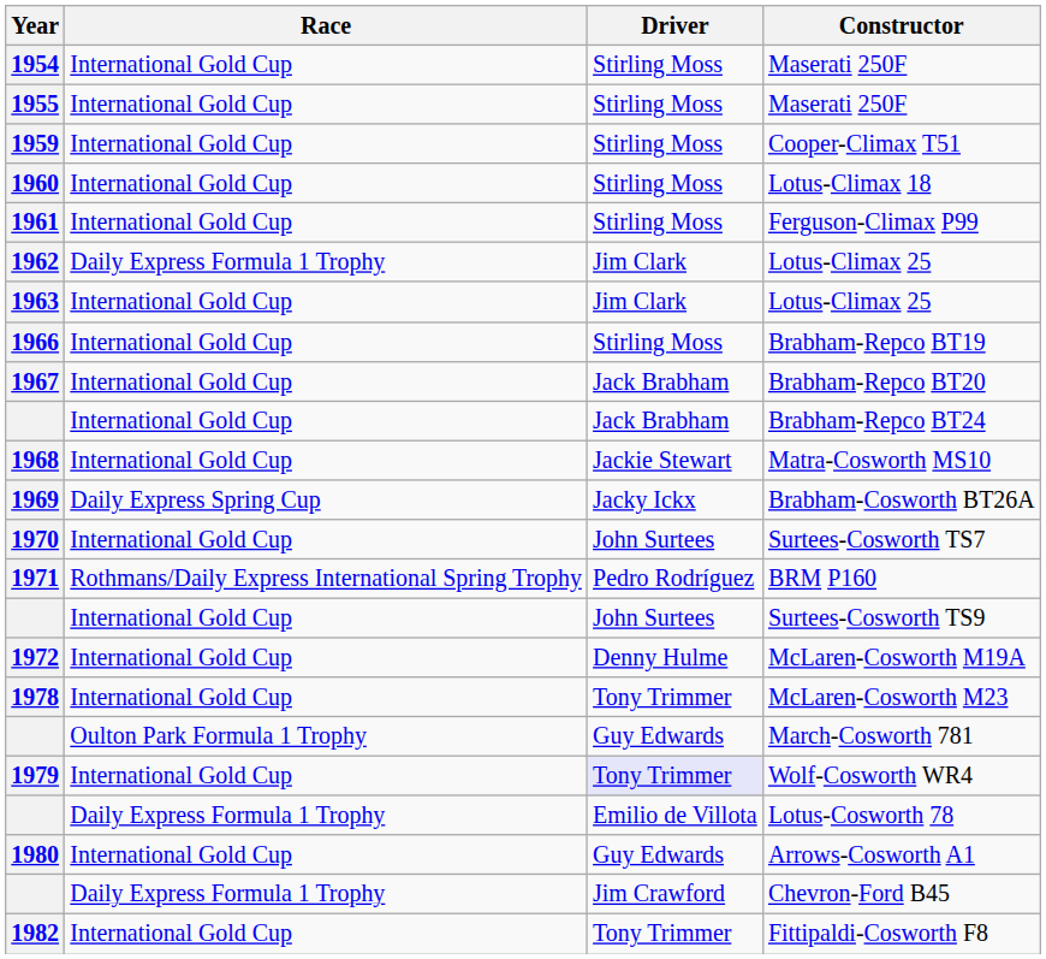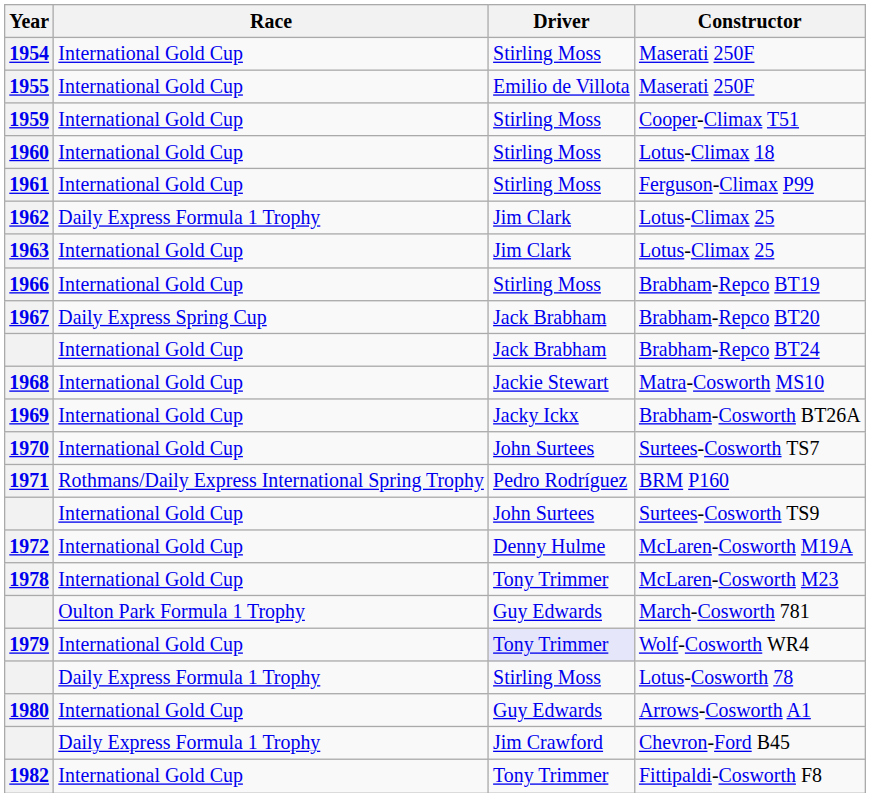 <table class="wikitable" style="font-size: 95%;">
 <tr>
 <th>Year</th>
 <th>Race</th>
 <th>Driver</th>
 <th>Constructor</th>
 </tr>
 <tr>
 <th><a href='#'>1954</a></th>
 <td><a href='#'>International Gold Cup</a></td>
 <td><a href='#'>Stirling Moss</a></td>
 <td><a href='#'>Maserati</a> <a href='#'>250F</a></td>
 </tr>
 <tr>
 <th><a href='#'>1955</a></th>
 <td><a href='#'>International Gold Cup</a></td>
-<td><a href='#'>Stirling Moss</a></td>
+<td><a href='#'>Emilio de Villota</a></td>
 <td><a href='#'>Maserati</a> <a href='#'>250F</a></td>
 </tr>
 <tr>
 <th><a href='#'>1959</a></th>
 <td><a href='#'>International Gold Cup</a></td>
 <td><a href='#'>Stirling Moss</a></td>
 <td><a href='#'>Cooper</a>-<a href='#'>Climax</a> <a href='#'>T51</a></td>
 </tr>
 <tr>
 <th><a href='#'>1960</a></th>
 <td><a href='#'>International Gold Cup</a></td>
 <td><a href='#'>Stirling Moss</a></td>
 <td><a href='#'>Lotus</a>-<a href='#'>Climax</a> <a href='#'>18</a></td>
 </tr>
 <tr>
 <th><a href='#'>1961</a></th>
 <td><a href='#'>International Gold Cup</a></td>
 <td><a href='#'>Stirling Moss</a></td>
 <td><a href='#'>Ferguson</a>-<a href='#'>Climax</a> <a href='#'>P99</a></td>
 </tr>
 <tr>
 <th><a href='#'>1962</a></th>
 <td><a href='#'>Daily Express Formula 1 Trophy</a></td>
 <td><a href='#'>Jim Clark</a></td>
 <td><a href='#'>Lotus</a>-<a href='#'>Climax</a> <a href='#'>25</a></td>
 </tr>
 <tr>
 <th><a href='#'>1963</a></th>
 <td><a href='#'>International Gold Cup</a></td>
 <td><a href='#'>Jim Clark</a></td>
 <td><a href='#'>Lotus</a>-<a href='#'>Climax</a> <a href='#'>25</a></td>
 </tr>
 <tr>
 <th><a href='#'>1966</a></th>
 <td><a href='#'>International Gold Cup</a></td>
 <td><a href='#'>Stirling Moss</a></td>
 <td><a href='#'>Brabham</a>-<a href='#'>Repco</a> <a href='#'>BT19</a></td>
 </tr>
 <tr>
 <th><a href='#'>1967</a></th>
-<td><a href='#'>International Gold Cup</a></td>
+<td><a href='#'>Daily Express Spring Cup</a></td>
 <td><a href='#'>Jack Brabham</a></td>
 <td><a href='#'>Brabham</a>-<a href='#'>Repco</a> <a href='#'>BT20</a></td>
 </tr>
 <tr>
 <th></th>
 <td><a href='#'>International Gold Cup</a></td>
 <td><a href='#'>Jack Brabham</a></td>
 <td><a href='#'>Brabham</a>-<a href='#'>Repco</a> <a href='#'>BT24</a></td>
 </tr>
 <tr>
 <th><a href='#'>1968</a></th>
 <td><a href='#'>International Gold Cup</a></td>
 <td><a href='#'>Jackie Stewart</a></td>
 <td><a href='#'>Matra</a>-<a href='#'>Cosworth</a> <a href='#'>MS10</a></td>
 </tr>
 <tr>
 <th><a href='#'>1969</a></th>
-<td><a href='#'>Daily Express Spring Cup</a></td>
+<td><a href='#'>International Gold Cup</a></td>
 <td><a href='#'>Jacky Ickx</a></td>
 <td><a href='#'>Brabham</a>-<a href='#'>Cosworth</a> BT26A</td>
 </tr>
 <tr>
 <th><a href='#'>1970</a></th>
 <td><a href='#'>International Gold Cup</a></td>
 <td><a href='#'>John Surtees</a></td>
 <td><a href='#'>Surtees</a>-<a href='#'>Cosworth</a> TS7</td>
 </tr>
 <tr>
 <th><a href='#'>1971</a></th>
 <td><a href='#'>Rothmans/Daily Express International Spring Trophy</a></td>
 <td><a href='#'>Pedro Rodríguez</a></td>
 <td><a href='#'>BRM</a> <a href='#'>P160</a></td>
 </tr>
 <tr>
 <th></th>
 <td><a href='#'>International Gold Cup</a></td>
 <td><a href='#'>John Surtees</a></td>
 <td><a href='#'>Surtees</a>-<a href='#'>Cosworth</a> TS9</td>
 </tr>
 <tr>
 <th><a href='#'>1972</a></th>
 <td><a href='#'>International Gold Cup</a></td>
 <td><a href='#'>Denny Hulme</a></td>
 <td><a href='#'>McLaren</a>-<a href='#'>Cosworth</a> <a href='#'>M19A</a></td>
 </tr>
 <tr>
 <th><a href='#'>1978</a></th>
 <td><a href='#'>International Gold Cup</a></td>
 <td><a href='#'>Tony Trimmer</a></td>
 <td><a href='#'>McLaren</a>-<a href='#'>Cosworth</a> <a href='#'>M23</a></td>
 </tr>
 <tr>
 <th></th>
 <td><a href='#'>Oulton Park Formula 1 Trophy</a></td>
 <td><a href='#'>Guy Edwards</a></td>
 <td><a href='#'>March</a>-<a href='#'>Cosworth</a> 781</td>
 </tr>
 <tr>
 <th><a href='#'>1979</a></th>
 <td><a href='#'>International Gold Cup</a></td>
 <td style="background: lavender;"><a href='#'>Tony Trimmer</a></td>
 <td><a href='#'>Wolf</a>-<a href='#'>Cosworth</a> WR4</td>
 </tr>
 <tr>
 <th></th>
 <td><a href='#'>Daily Express Formula 1 Trophy</a></td>
-<td><a href='#'>Emilio de Villota</a></td>
+<td><a href='#'>Stirling Moss</a></td>
 <td><a href='#'>Lotus</a>-<a href='#'>Cosworth</a> <a href='#'>78</a></td>
 </tr>
 <tr>
 <th><a href='#'>1980</a></th>
 <td><a href='#'>International Gold Cup</a></td>
 <td><a href='#'>Guy Edwards</a></td>
 <td><a href='#'>Arrows</a>-<a href='#'>Cosworth</a> <a href='#'>A1</a></td>
 </tr>
 <tr>
 <th></th>
 <td><a href='#'>Daily Express Formula 1 Trophy</a></td>
 <td><a href='#'>Jim Crawford</a></td>
 <td><a href='#'>Chevron</a>-<a href='#'>Ford</a> B45</td>
 </tr>
 <tr>
 <th><a href='#'>1982</a></th>
 <td><a href='#'>International Gold Cup</a></td>
 <td><a href='#'>Tony Trimmer</a></td>
 <td><a href='#'>Fittipaldi</a>-<a href='#'>Cosworth</a> F8</td>
 </tr>
 </table>
